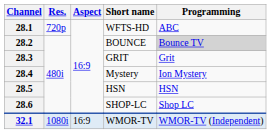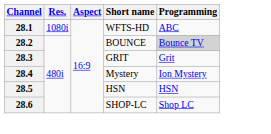 <table class="wikitable">
 <tr>
 <th scope = "col"><a href='#'>Channel</a></th>
 <th scope = "col"><a href='#'>Res.</a></th>
 <th scope = "col"><a href='#'>Aspect</a></th>
 <th scope = "col">Short name</th>
 <th scope = "col">Programming</th>
 </tr>
 <tr>
 <th scope = "row">28.1</th>
-<td><a href='#'>720p</a></td>
+<td><a href='#'>1080i</a></td>
 <td rowspan=6><a href='#'>16:9</a></td>
 <td>WFTS-HD</td>
 <td><a href='#'>ABC</a></td>
 </tr>
 <tr>
 <th scope = "row">28.2</th>
 <td rowspan=5><a href='#'>480i</a></td>
 <td>BOUNCE</td>
 <td style="background: lightgrey;"><a href='#'>Bounce TV</a></td>
 </tr>
 <tr>
 <th scope = "row">28.3</th>
 <td>GRIT</td>
 <td><a href='#'>Grit</a></td>
 </tr>
 <tr>
 <th scope = "row">28.4</th>
 <td>Mystery</td>
 <td><a href='#'>Ion Mystery</a></td>
 </tr>
 <tr>
 <th scope = "row">28.5</th>
 <td>HSN</td>
 <td><a href='#'>HSN</a></td>
 </tr>
 <tr>
 <th scope = "row">28.6</th>
 <td>SHOP-LC</td>
 <td><a href='#'>Shop LC</a></td>
 </tr>
-<tr style="background-color:#DFEBF6; border-top: 2px solid #003399;">
-<th scope = "row"><a href='#'>32.1</a></th>
-<td><a href='#'>1080i</a></td>
-<td>16:9</td>
-<td>WMOR-TV</td>
-<td><a href='#'>WMOR-TV</a> (<a href='#'>Independent</a>)</td>
-</tr>
 </table>
